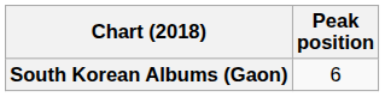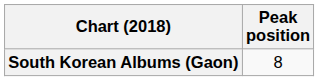 <table class="wikitable plainrowheaders" style="text-align:center">
 <tr>
 <th scope="col">Chart (2018)</th>
 <th scope="col">Peak<br>position</th>
 </tr>
 <tr>
 <th scope="row">South Korean Albums (Gaon)</th>
-<td>6</td>
+<td>8</td>
 </tr>
 </table>
